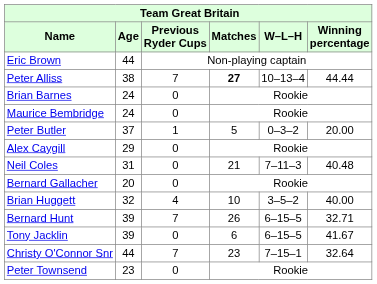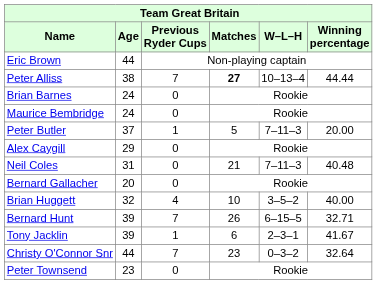 <table border="1" cellpadding="3" style="border-collapse: collapse;text-align:center">
 <tr style="background:#dfd;">
 <td colspan="6"> <strong>Team Great Britain</strong></td>
 </tr>
 <tr style="background:#dfd;">
 <th>Name</th>
 <th>Age</th>
 <th>Previous<br>Ryder Cups</th>
 <th>Matches</th>
 <th>W–L–H</th>
 <th>Winning<br>percentage</th>
 </tr>
 <tr>
 <td align=left> <a href='#'>Eric Brown</a></td>
 <td>44</td>
 <td colspan="4">Non-playing captain</td>
 </tr>
 <tr>
 <td align=left> <a href='#'>Peter Alliss</a></td>
 <td>38</td>
 <td>7</td>
 <td><strong>27</strong></td>
 <td>10–13–4</td>
 <td>44.44</td>
 </tr>
 <tr>
 <td align=left> <a href='#'>Brian Barnes</a></td>
 <td>24</td>
 <td>0</td>
 <td colspan="3">Rookie</td>
 </tr>
 <tr>
 <td align=left> <a href='#'>Maurice Bembridge</a></td>
 <td>24</td>
 <td>0</td>
 <td colspan="3">Rookie</td>
 </tr>
 <tr>
 <td align=left> <a href='#'>Peter Butler</a></td>
 <td>37</td>
 <td>1</td>
 <td>5</td>
-<td>0–3–2</td>
+<td>7–11–3</td>
 <td>20.00</td>
 </tr>
 <tr>
 <td align=left> <a href='#'>Alex Caygill</a></td>
 <td>29</td>
 <td>0</td>
 <td colspan="3">Rookie</td>
 </tr>
 <tr>
 <td align=left> <a href='#'>Neil Coles</a></td>
 <td>31</td>
 <td>0</td>
 <td>21</td>
 <td>7–11–3</td>
 <td>40.48</td>
 </tr>
 <tr>
 <td align=left> <a href='#'>Bernard Gallacher</a></td>
 <td>20</td>
 <td>0</td>
 <td colspan="3">Rookie</td>
 </tr>
 <tr>
 <td align=left> <a href='#'>Brian Huggett</a></td>
 <td>32</td>
 <td>4</td>
 <td>10</td>
 <td>3–5–2</td>
 <td>40.00</td>
 </tr>
 <tr>
 <td align=left> <a href='#'>Bernard Hunt</a></td>
 <td>39</td>
 <td>7</td>
 <td>26</td>
 <td>6–15–5</td>
 <td>32.71</td>
 </tr>
 <tr>
 <td align=left> <a href='#'>Tony Jacklin</a></td>
 <td>39</td>
-<td>0</td>
+<td>1</td>
 <td>6</td>
-<td>6–15–5</td>
+<td>2–3–1</td>
 <td>41.67</td>
 </tr>
 <tr>
 <td align=left> <a href='#'>Christy O'Connor Snr</a></td>
 <td>44</td>
 <td>7</td>
 <td>23</td>
-<td>7–15–1</td>
+<td>0–3–2</td>
 <td>32.64</td>
 </tr>
 <tr>
 <td align=left> <a href='#'>Peter Townsend</a></td>
 <td>23</td>
 <td>0</td>
 <td colspan="3">Rookie</td>
 </tr>
 </table>
